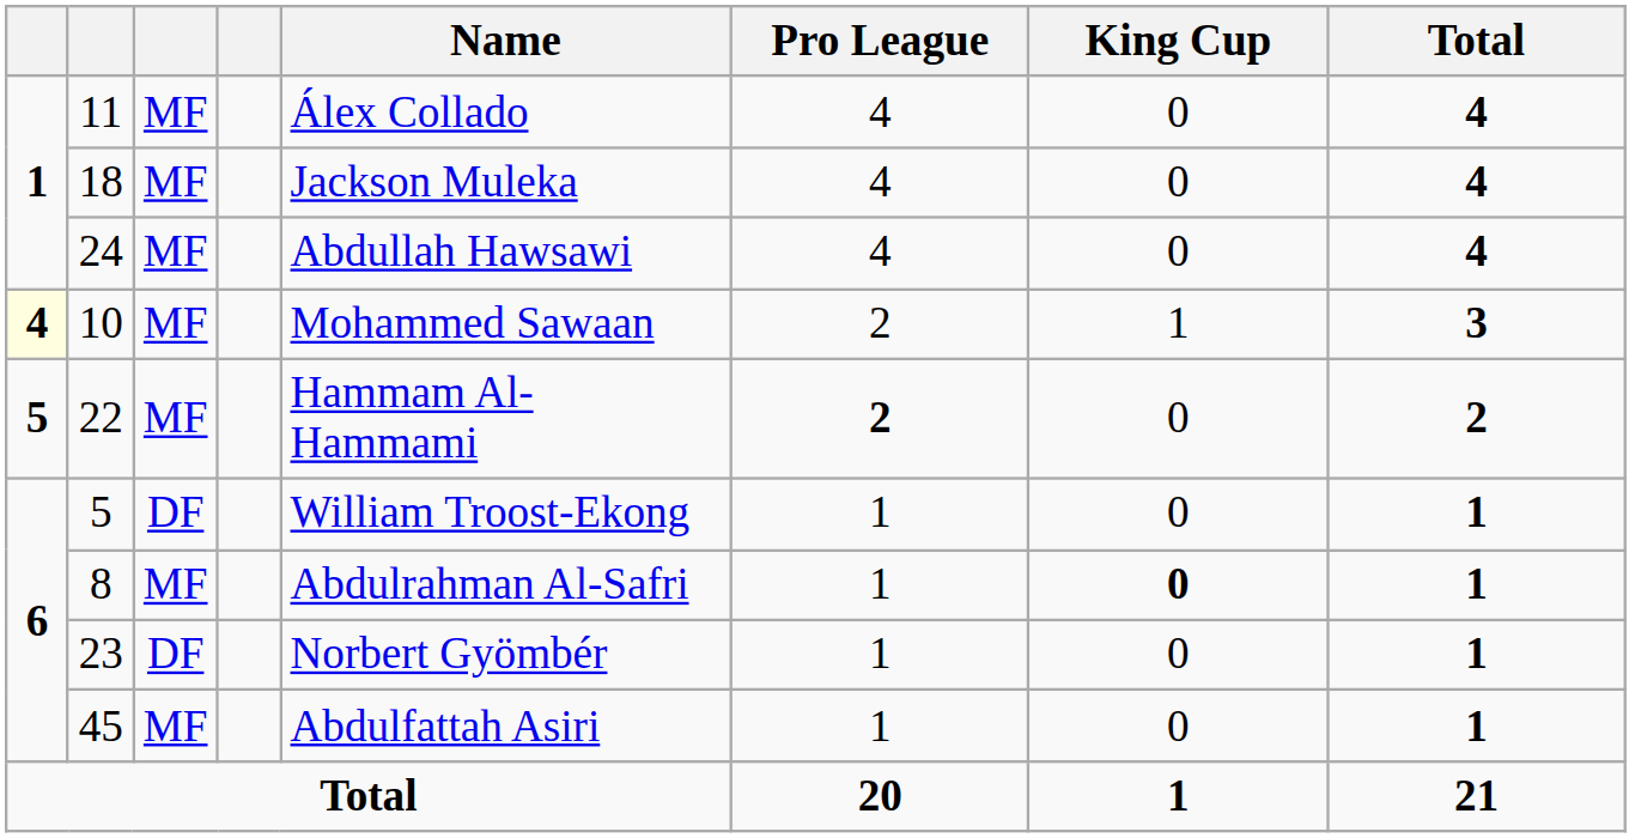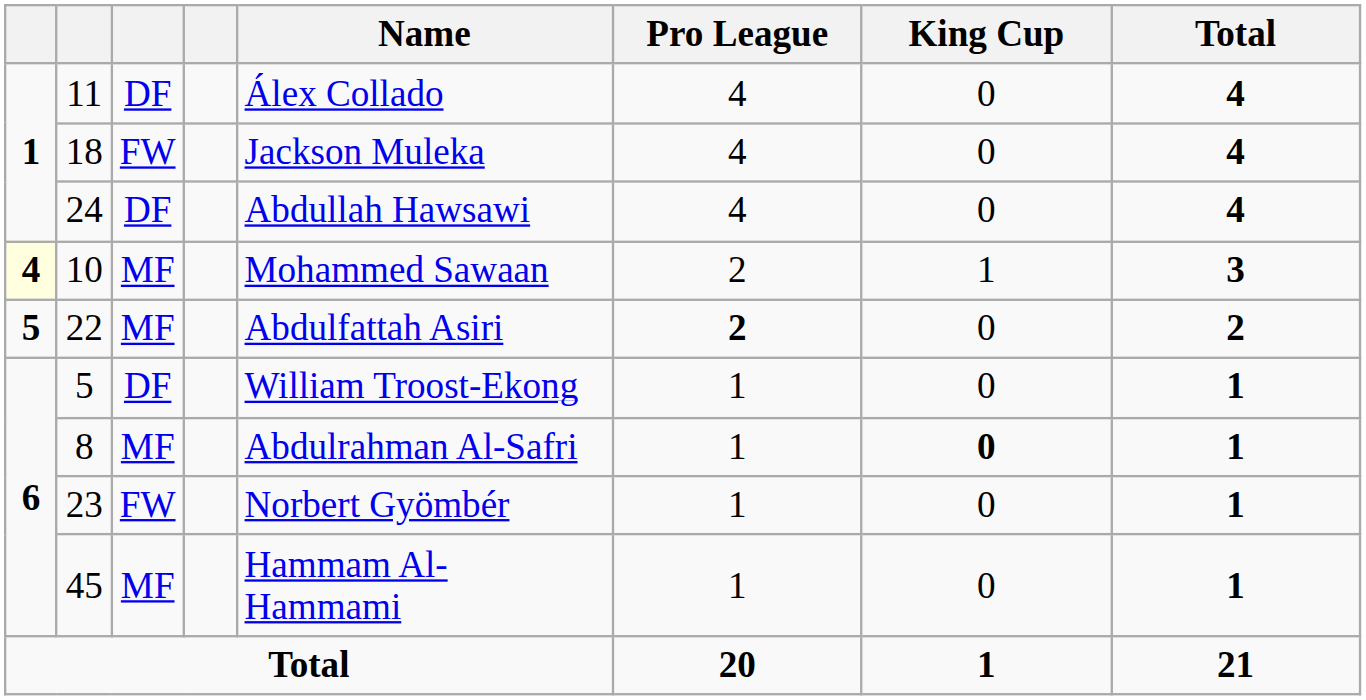 <table class="wikitable" style="text-align:center">
 <tr>
 <th width=15></th>
 <th width=15></th>
 <th width=15></th>
 <th width=15></th>
 <th width=155>Name</th>
 <th width=100>Pro League</th>
 <th width=100>King Cup</th>
 <th width=100>Total</th>
 </tr>
 <tr>
 <td rowspan=3><strong>1</strong></td>
 <td>11</td>
-<td><a href='#'>MF</a></td>
+<td><a href='#'>DF</a></td>
 <td></td>
 <td align=left><a href='#'>Álex Collado</a></td>
 <td>4</td>
 <td>0</td>
 <td><strong>4</strong></td>
 </tr>
 <tr>
 <td>18</td>
-<td><a href='#'>MF</a></td>
+<td><a href='#'>FW</a></td>
 <td></td>
 <td align=left><a href='#'>Jackson Muleka</a></td>
 <td>4</td>
 <td>0</td>
 <td><strong>4</strong></td>
 </tr>
 <tr>
 <td>24</td>
-<td><a href='#'>MF</a></td>
+<td><a href='#'>DF</a></td>
 <td></td>
 <td align=left><a href='#'>Abdullah Hawsawi</a></td>
 <td>4</td>
 <td>0</td>
 <td><strong>4</strong></td>
 </tr>
 <tr>
 <td style="background: lightyellow;"><strong>4</strong></td>
 <td>10</td>
 <td><a href='#'>MF</a></td>
 <td></td>
 <td align=left><a href='#'>Mohammed Sawaan</a></td>
 <td>2</td>
 <td>1</td>
 <td><strong>3</strong></td>
 </tr>
 <tr>
 <td><strong>5</strong></td>
 <td>22</td>
 <td><a href='#'>MF</a></td>
 <td></td>
-<td align=left><a href='#'>Hammam Al-Hammami</a></td>
+<td align=left><a href='#'>Abdulfattah Asiri</a></td>
 <td><strong>2</strong></td>
 <td>0</td>
 <td><strong>2</strong></td>
 </tr>
 <tr>
 <td rowspan=4><strong>6</strong></td>
 <td>5</td>
 <td><a href='#'>DF</a></td>
 <td></td>
 <td align=left><a href='#'>William Troost-Ekong</a></td>
 <td>1</td>
 <td>0</td>
 <td><strong>1</strong></td>
 </tr>
 <tr>
 <td>8</td>
 <td><a href='#'>MF</a></td>
 <td></td>
 <td align=left><a href='#'>Abdulrahman Al-Safri</a></td>
 <td>1</td>
 <td><strong>0</strong></td>
 <td><strong>1</strong></td>
 </tr>
 <tr>
 <td>23</td>
-<td><a href='#'>DF</a></td>
+<td><a href='#'>FW</a></td>
 <td></td>
 <td align=left><a href='#'>Norbert Gyömbér</a></td>
 <td>1</td>
 <td>0</td>
 <td><strong>1</strong></td>
 </tr>
 <tr>
 <td>45</td>
 <td><a href='#'>MF</a></td>
 <td></td>
-<td align=left><a href='#'>Abdulfattah Asiri</a></td>
+<td align=left><a href='#'>Hammam Al-Hammami</a></td>
 <td>1</td>
 <td>0</td>
 <td><strong>1</strong></td>
 </tr>
 <tr>
 <td colspan=5><strong>Total</strong></td>
 <td><strong>20</strong></td>
 <td><strong>1</strong></td>
 <td><strong>21</strong></td>
 </tr>
 </table>
